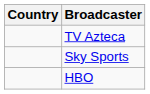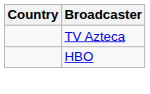 <table class="wikitable">
 <tr>
 <th align=center>Country</th>
 <th align=center>Broadcaster</th>
 </tr>
 <tr>
 <td></td>
 <td><a href='#'>TV Azteca</a></td>
 </tr>
 <tr>
 <td></td>
-<td><a href='#'>Sky Sports</a></td>
-</tr>
-<tr>
-<td></td>
 <td><a href='#'>HBO</a></td>
 </tr>
 </table>
